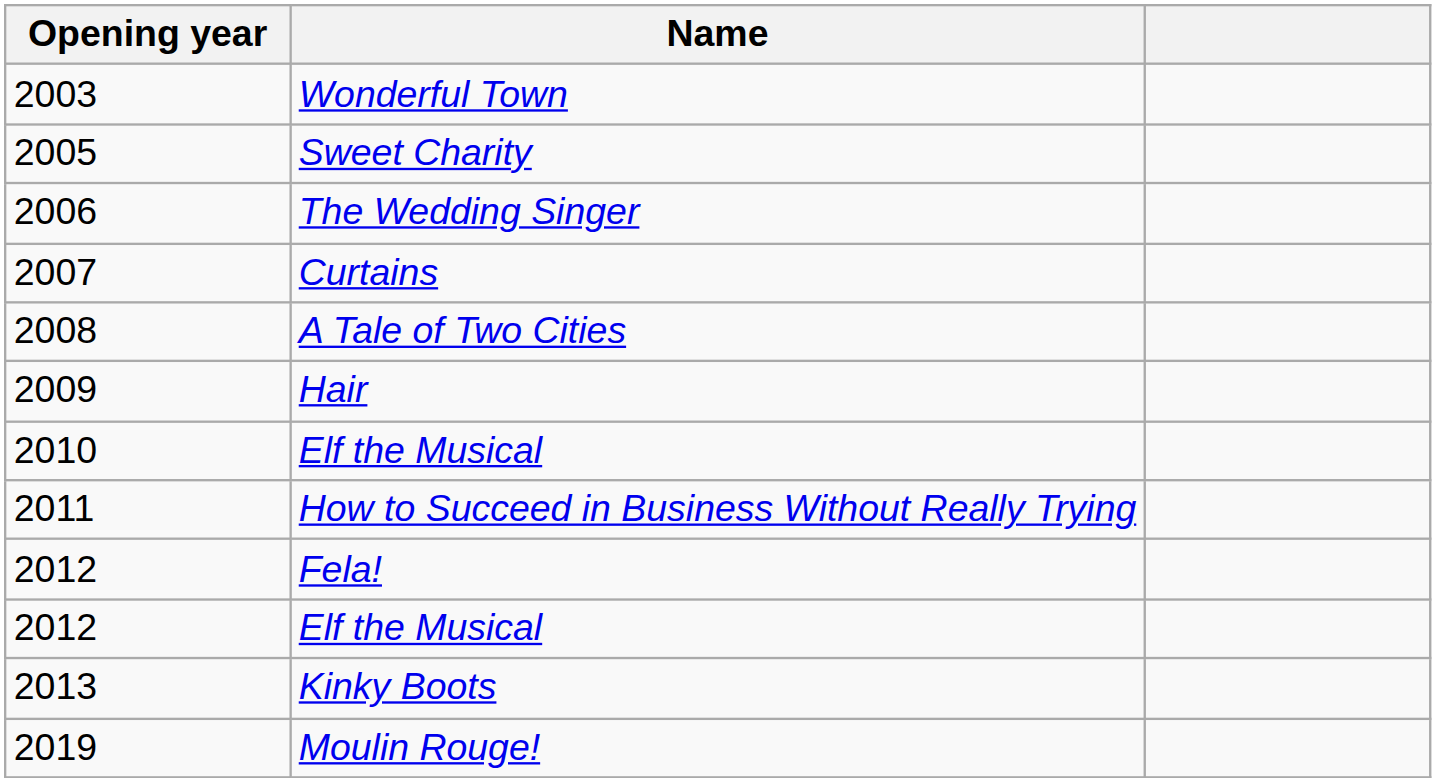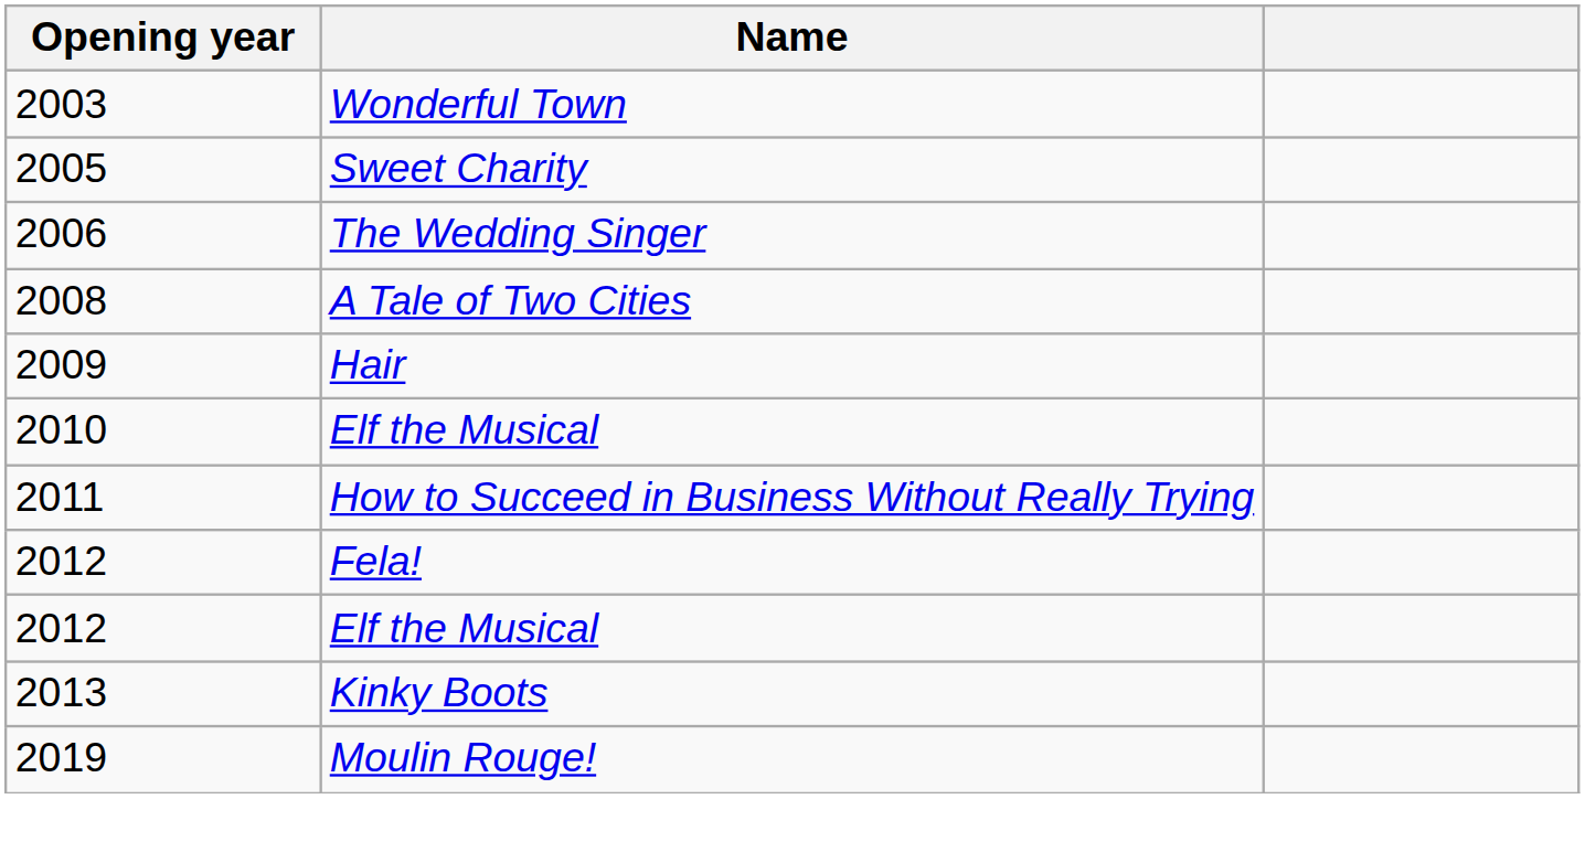 <table class="wikitable sortable collapsible">
 <tr>
 <th width=20% scope="col">Opening year</th>
 <th width=60% scope="col">Name</th>
 <th width=20% scope="col"  class="unsortable"></th>
 </tr>
 <tr>
 <td>2003</td>
 <td><em><a href='#'>Wonderful Town</a></em></td>
 <td></td>
 </tr>
 <tr>
 <td>2005</td>
 <td><em><a href='#'>Sweet Charity</a></em></td>
 <td></td>
 </tr>
 <tr>
 <td>2006</td>
 <td><em><a href='#'>The Wedding Singer</a></em></td>
-<td></td>
-</tr>
-<tr>
-<td>2007</td>
-<td><em><a href='#'>Curtains</a></em></td>
 <td></td>
 </tr>
 <tr>
 <td>2008</td>
 <td><em><a href='#'>A Tale of Two Cities</a></em></td>
 <td></td>
 </tr>
 <tr>
 <td>2009</td>
 <td><em><a href='#'>Hair</a></em></td>
 <td></td>
 </tr>
 <tr>
 <td>2010</td>
 <td><em><a href='#'>Elf the Musical</a></em></td>
 <td></td>
 </tr>
 <tr>
 <td>2011</td>
 <td><em><a href='#'>How to Succeed in Business Without Really Trying</a></em></td>
 <td></td>
 </tr>
 <tr>
 <td>2012</td>
 <td><em><a href='#'>Fela!</a></em></td>
 <td></td>
 </tr>
 <tr>
 <td>2012</td>
 <td><em><a href='#'>Elf the Musical</a></em></td>
 <td></td>
 </tr>
 <tr>
 <td>2013</td>
 <td><em><a href='#'>Kinky Boots</a></em></td>
 <td></td>
 </tr>
 <tr>
 <td>2019</td>
 <td><em><a href='#'>Moulin Rouge!</a></em></td>
 <td></td>
 </tr>
 </table>
